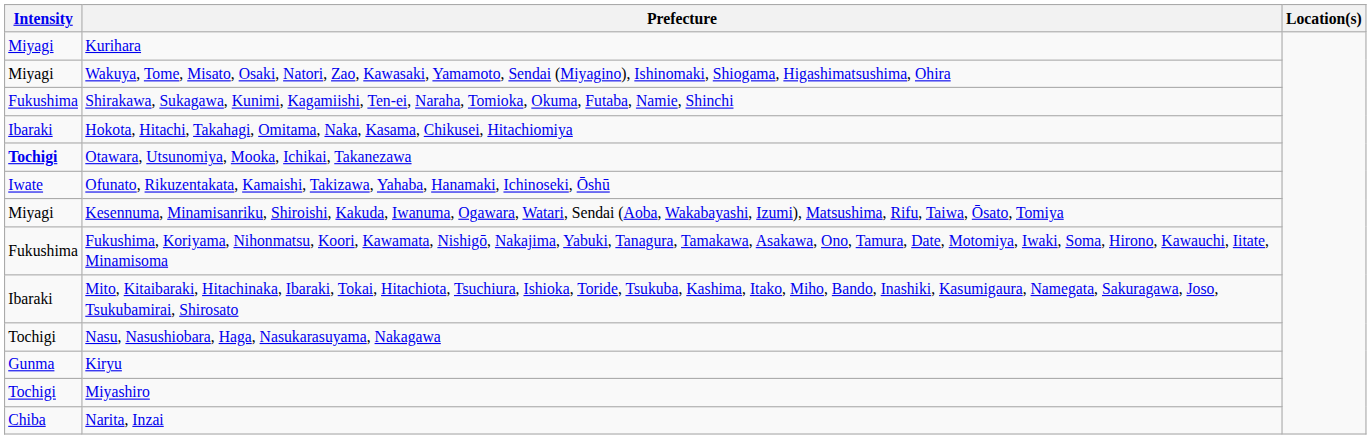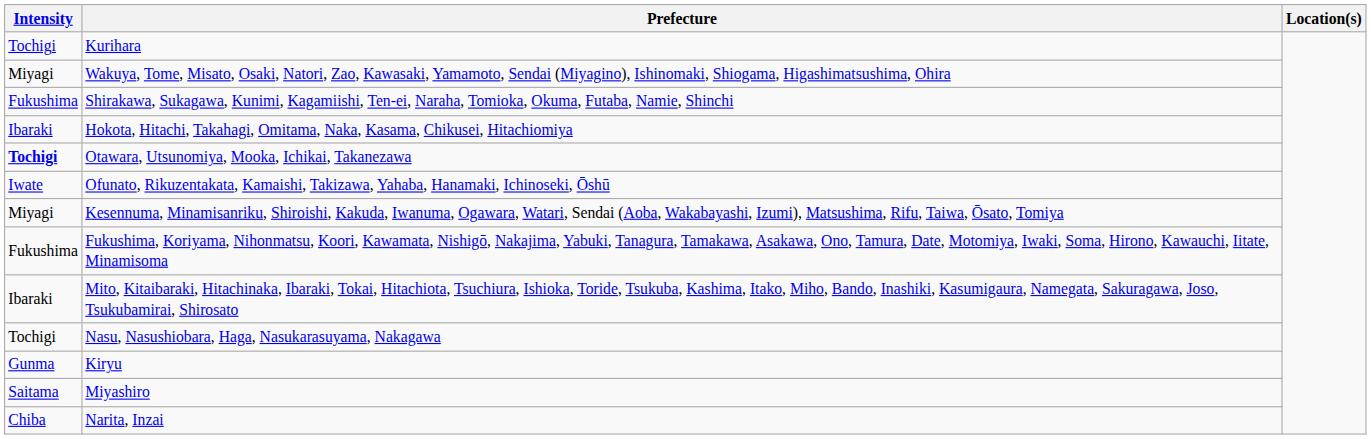 <table class="wikitable" style="font-size:90%; line-height:1.3em">
 <tr>
 <th><a href='#'>Intensity</a></th>
 <th>Prefecture</th>
 <th>Location(s)</th>
 </tr>
 <tr>
-<td><a href='#'>Miyagi</a></td>
+<td><a href='#'>Tochigi</a></td>
 <td><a href='#'>Kurihara</a></td>
 </tr>
 <tr>
 <td>Miyagi</td>
 <td><a href='#'>Wakuya</a>, <a href='#'>Tome</a>, <a href='#'>Misato</a>, <a href='#'>Osaki</a>, <a href='#'>Natori</a>, <a href='#'>Zao</a>, <a href='#'>Kawasaki</a>, <a href='#'>Yamamoto</a>, <a href='#'>Sendai</a> (<a href='#'>Miyagino</a>), <a href='#'>Ishinomaki</a>, <a href='#'>Shiogama</a>, <a href='#'>Higashimatsushima</a>, <a href='#'>Ohira</a></td>
 </tr>
 <tr>
 <td><a href='#'>Fukushima</a></td>
 <td><a href='#'>Shirakawa</a>, <a href='#'>Sukagawa</a>, <a href='#'>Kunimi</a>, <a href='#'>Kagamiishi</a>, <a href='#'>Ten-ei</a>, <a href='#'>Naraha</a>, <a href='#'>Tomioka</a>, <a href='#'>Okuma</a>, <a href='#'>Futaba</a>, <a href='#'>Namie</a>, <a href='#'>Shinchi</a></td>
 </tr>
 <tr>
 <td><a href='#'>Ibaraki</a></td>
 <td><a href='#'>Hokota</a>, <a href='#'>Hitachi</a>, <a href='#'>Takahagi</a>, <a href='#'>Omitama</a>, <a href='#'>Naka</a>, <a href='#'>Kasama</a>, <a href='#'>Chikusei</a>, <a href='#'>Hitachiomiya</a></td>
 </tr>
 <tr>
 <td><strong><a href='#'>Tochigi</a></strong></td>
 <td><a href='#'>Otawara</a>, <a href='#'>Utsunomiya</a>, <a href='#'>Mooka</a>, <a href='#'>Ichikai</a>, <a href='#'>Takanezawa</a></td>
 </tr>
 <tr>
 <td><a href='#'>Iwate</a></td>
 <td><a href='#'>Ofunato</a>, <a href='#'>Rikuzentakata</a>, <a href='#'>Kamaishi</a>, <a href='#'>Takizawa</a>, <a href='#'>Yahaba</a>, <a href='#'>Hanamaki</a>, <a href='#'>Ichinoseki</a>, <a href='#'>Ōshū</a></td>
 </tr>
 <tr>
 <td>Miyagi</td>
 <td><a href='#'>Kesennuma</a>, <a href='#'>Minamisanriku</a>, <a href='#'>Shiroishi</a>, <a href='#'>Kakuda</a>, <a href='#'>Iwanuma</a>, <a href='#'>Ogawara</a>, <a href='#'>Watari</a>, Sendai (<a href='#'>Aoba</a>, <a href='#'>Wakabayashi</a>, <a href='#'>Izumi</a>), <a href='#'>Matsushima</a>, <a href='#'>Rifu</a>, <a href='#'>Taiwa</a>, <a href='#'>Ōsato</a>, <a href='#'>Tomiya</a></td>
 </tr>
 <tr>
 <td>Fukushima</td>
 <td><a href='#'>Fukushima</a>, <a href='#'>Koriyama</a>, <a href='#'>Nihonmatsu</a>, <a href='#'>Koori</a>, <a href='#'>Kawamata</a>, <a href='#'>Nishigō</a>, <a href='#'>Nakajima</a>, <a href='#'>Yabuki</a>, <a href='#'>Tanagura</a>, <a href='#'>Tamakawa</a>, <a href='#'>Asakawa</a>, <a href='#'>Ono</a>, <a href='#'>Tamura</a>, <a href='#'>Date</a>, <a href='#'>Motomiya</a>, <a href='#'>Iwaki</a>, <a href='#'>Soma</a>, <a href='#'>Hirono</a>, <a href='#'>Kawauchi</a>, <a href='#'>Iitate</a>, <a href='#'>Minamisoma</a></td>
 </tr>
 <tr>
 <td>Ibaraki</td>
 <td><a href='#'>Mito</a>, <a href='#'>Kitaibaraki</a>, <a href='#'>Hitachinaka</a>, <a href='#'>Ibaraki</a>, <a href='#'>Tokai</a>, <a href='#'>Hitachiota</a>, <a href='#'>Tsuchiura</a>, <a href='#'>Ishioka</a>, <a href='#'>Toride</a>, <a href='#'>Tsukuba</a>, <a href='#'>Kashima</a>, <a href='#'>Itako</a>, <a href='#'>Miho</a>, <a href='#'>Bando</a>, <a href='#'>Inashiki</a>, <a href='#'>Kasumigaura</a>, <a href='#'>Namegata</a>, <a href='#'>Sakuragawa</a>, <a href='#'>Joso</a>, <a href='#'>Tsukubamirai</a>, <a href='#'>Shirosato</a></td>
 </tr>
 <tr>
 <td>Tochigi</td>
 <td><a href='#'>Nasu</a>, <a href='#'>Nasushiobara</a>, <a href='#'>Haga</a>, <a href='#'>Nasukarasuyama</a>, <a href='#'>Nakagawa</a></td>
 </tr>
 <tr>
 <td><a href='#'>Gunma</a></td>
 <td><a href='#'>Kiryu</a></td>
 </tr>
 <tr>
-<td><a href='#'>Tochigi</a></td>
+<td><a href='#'>Saitama</a></td>
 <td><a href='#'>Miyashiro</a></td>
 </tr>
 <tr>
 <td><a href='#'>Chiba</a></td>
 <td><a href='#'>Narita</a>, <a href='#'>Inzai</a></td>
 </tr>
 </table>
